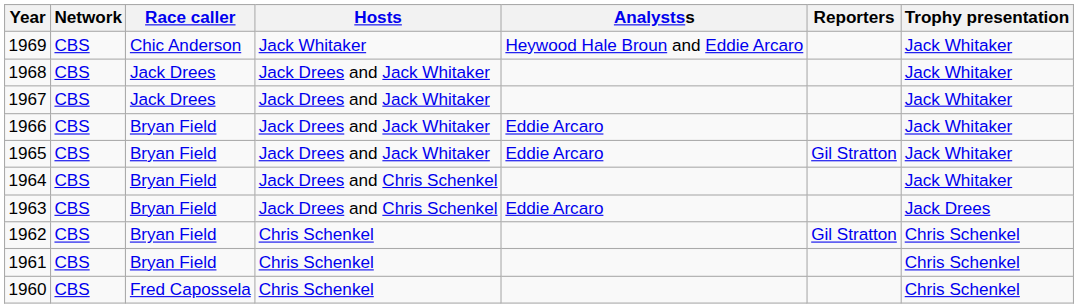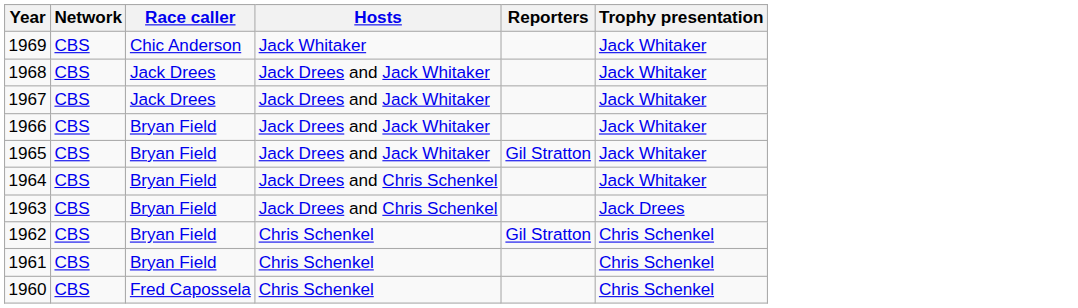 <table class="wikitable">
 <tr>
 <th>Year</th>
 <th>Network</th>
 <th><a href='#'>Race caller</a></th>
 <th><a href='#'>Hosts</a></th>
-<th><a href='#'>Analysts</a>s</th>
 <th>Reporters</th>
 <th>Trophy presentation</th>
 </tr>
 <tr>
 <td>1969</td>
 <td><a href='#'>CBS</a></td>
 <td><a href='#'>Chic Anderson</a></td>
 <td><a href='#'>Jack Whitaker</a></td>
-<td><a href='#'>Heywood Hale Broun</a> and <a href='#'>Eddie Arcaro</a></td>
 <td></td>
 <td><a href='#'>Jack Whitaker</a></td>
 </tr>
 <tr>
 <td>1968</td>
 <td><a href='#'>CBS</a></td>
 <td><a href='#'>Jack Drees</a></td>
 <td><a href='#'>Jack Drees</a> and <a href='#'>Jack Whitaker</a></td>
 <td></td>
-<td></td>
 <td><a href='#'>Jack Whitaker</a></td>
 </tr>
 <tr>
 <td>1967</td>
 <td><a href='#'>CBS</a></td>
 <td><a href='#'>Jack Drees</a></td>
 <td><a href='#'>Jack Drees</a> and <a href='#'>Jack Whitaker</a></td>
 <td></td>
-<td></td>
 <td><a href='#'>Jack Whitaker</a></td>
 </tr>
 <tr>
 <td>1966</td>
 <td><a href='#'>CBS</a></td>
 <td><a href='#'>Bryan Field</a></td>
 <td><a href='#'>Jack Drees</a> and <a href='#'>Jack Whitaker</a></td>
-<td><a href='#'>Eddie Arcaro</a></td>
 <td></td>
 <td><a href='#'>Jack Whitaker</a></td>
 </tr>
 <tr>
 <td>1965</td>
 <td><a href='#'>CBS</a></td>
 <td><a href='#'>Bryan Field</a></td>
 <td><a href='#'>Jack Drees</a> and <a href='#'>Jack Whitaker</a></td>
-<td><a href='#'>Eddie Arcaro</a></td>
 <td><a href='#'>Gil Stratton</a></td>
 <td><a href='#'>Jack Whitaker</a></td>
 </tr>
 <tr>
 <td>1964</td>
 <td><a href='#'>CBS</a></td>
 <td><a href='#'>Bryan Field</a></td>
 <td><a href='#'>Jack Drees</a> and <a href='#'>Chris Schenkel</a></td>
 <td></td>
-<td></td>
 <td><a href='#'>Jack Whitaker</a></td>
 </tr>
 <tr>
 <td>1963</td>
 <td><a href='#'>CBS</a></td>
 <td><a href='#'>Bryan Field</a></td>
 <td><a href='#'>Jack Drees</a> and <a href='#'>Chris Schenkel</a></td>
-<td><a href='#'>Eddie Arcaro</a></td>
 <td></td>
 <td><a href='#'>Jack Drees</a></td>
 </tr>
 <tr>
 <td>1962</td>
 <td><a href='#'>CBS</a></td>
 <td><a href='#'>Bryan Field</a></td>
 <td><a href='#'>Chris Schenkel</a></td>
-<td></td>
 <td><a href='#'>Gil Stratton</a></td>
 <td><a href='#'>Chris Schenkel</a></td>
 </tr>
 <tr>
 <td>1961</td>
 <td><a href='#'>CBS</a></td>
 <td><a href='#'>Bryan Field</a></td>
 <td><a href='#'>Chris Schenkel</a></td>
 <td></td>
-<td></td>
 <td><a href='#'>Chris Schenkel</a></td>
 </tr>
 <tr>
 <td>1960</td>
 <td><a href='#'>CBS</a></td>
 <td><a href='#'>Fred Capossela</a></td>
 <td><a href='#'>Chris Schenkel</a></td>
 <td></td>
-<td></td>
 <td><a href='#'>Chris Schenkel</a></td>
 </tr>
 </table>
